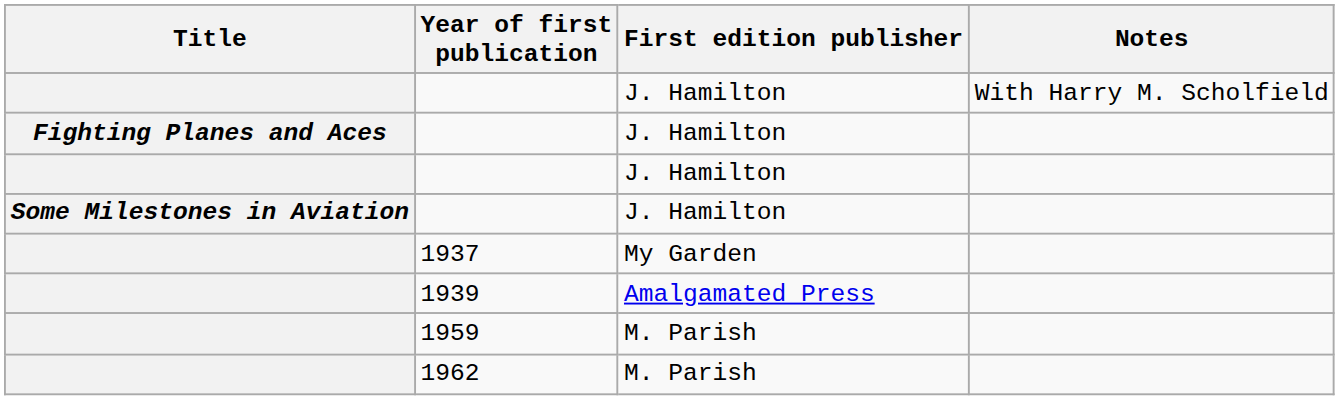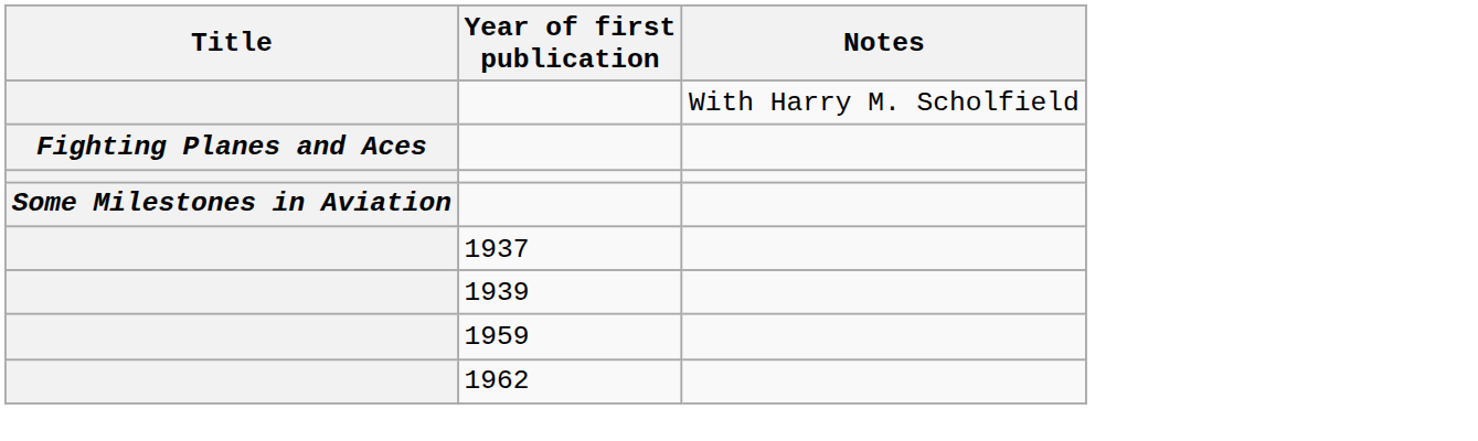 <table class="wikitable plainrowheaders sortable" style="margin-right: 0;">
 <tr>
 <th scope="col">Title</th>
 <th scope="col">Year of first<br>publication</th>
-<th scope="col">First edition publisher</th>
 <th scope="col" class="unsortable">Notes</th>
 </tr>
 <tr>
 <th scope="row"></th>
 <td></td>
-<td>J. Hamilton</td>
 <td>With Harry M. Scholfield</td>
 </tr>
 <tr>
 <th scope="row"><em>Fighting Planes and Aces</em></th>
 <td></td>
-<td>J. Hamilton</td>
 <td></td>
 </tr>
 <tr>
 <th scope="row"></th>
 <td></td>
-<td>J. Hamilton</td>
 <td></td>
 </tr>
 <tr>
 <th scope="row"><em>Some Milestones in Aviation</em></th>
 <td></td>
-<td>J. Hamilton</td>
 <td></td>
 </tr>
 <tr>
 <th scope="row"></th>
 <td>1937</td>
-<td>My Garden</td>
 <td></td>
 </tr>
 <tr>
 <th scope="row"></th>
 <td>1939</td>
-<td><a href='#'>Amalgamated Press</a></td>
 <td></td>
 </tr>
 <tr>
 <th scope="row"></th>
 <td>1959</td>
-<td>M. Parish</td>
 <td></td>
 </tr>
 <tr>
 <th scope="row"></th>
 <td>1962</td>
-<td>M. Parish</td>
 <td></td>
 </tr>
 </table>
